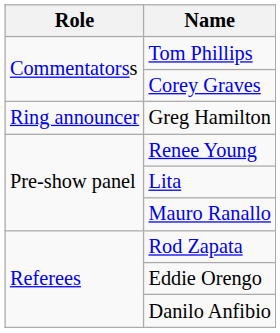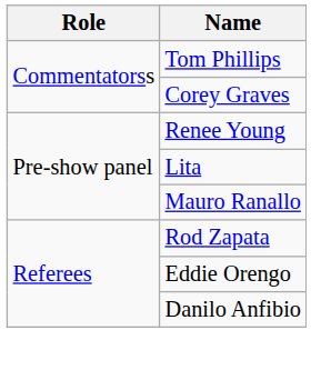 <table class=wikitable style="margin: 0.5em 0 0.5em 1em; float: right; clear: right;">
 <tr>
 <th>Role</th>
 <th>Name</th>
 </tr>
 <tr>
 <td rowspan=2><a href='#'>Commentators</a>s</td>
 <td><a href='#'>Tom Phillips</a></td>
 </tr>
 <tr>
 <td><a href='#'>Corey Graves</a></td>
-</tr>
-<tr>
-<td rowspan=1><a href='#'>Ring announcer</a></td>
-<td>Greg Hamilton</td>
 </tr>
 <tr>
 <td rowspan=3>Pre-show panel</td>
 <td><a href='#'>Renee Young</a></td>
 </tr>
 <tr>
 <td><a href='#'>Lita</a></td>
 </tr>
 <tr>
 <td><a href='#'>Mauro Ranallo</a></td>
 </tr>
 <tr>
 <td rowspan=3><a href='#'>Referees</a></td>
 <td><a href='#'>Rod Zapata</a></td>
 </tr>
 <tr>
 <td>Eddie Orengo</td>
 </tr>
 <tr>
 <td>Danilo Anfibio</td>
 </tr>
 </table>
